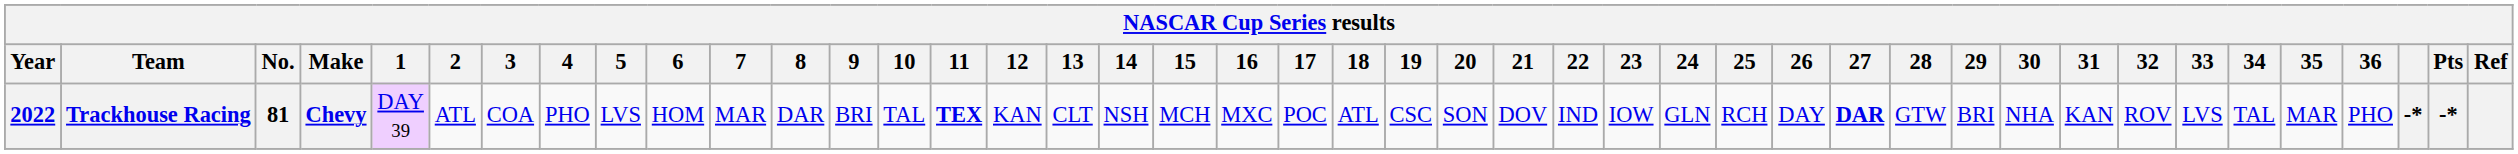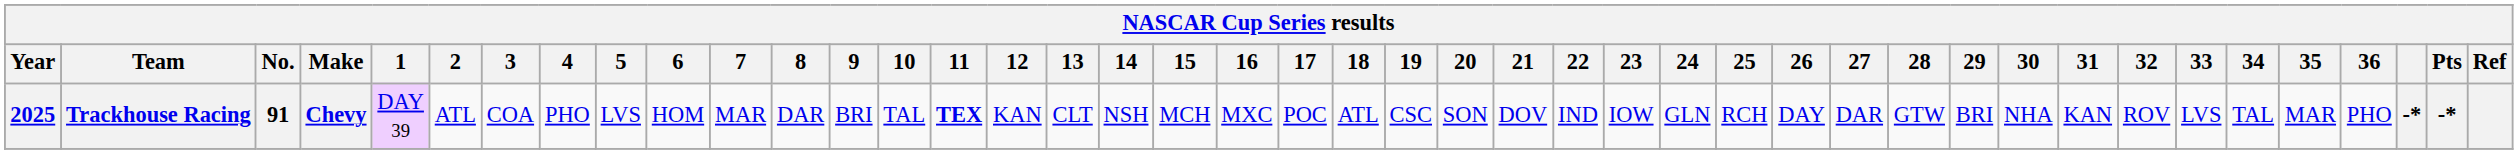 <table class="wikitable" style="text-align:center; font-size:75%">
 <tr>
 <th colspan=45><a href='#'>NASCAR Cup Series</a> results</th>
 </tr>
 <tr>
 <th>Year</th>
 <th>Team</th>
 <th>No.</th>
 <th>Make</th>
 <th>1</th>
 <th>2</th>
 <th>3</th>
 <th>4</th>
 <th>5</th>
 <th>6</th>
 <th>7</th>
 <th>8</th>
 <th>9</th>
 <th>10</th>
 <th>11</th>
 <th>12</th>
 <th>13</th>
 <th>14</th>
 <th>15</th>
 <th>16</th>
 <th>17</th>
 <th>18</th>
 <th>19</th>
 <th>20</th>
 <th>21</th>
 <th>22</th>
 <th>23</th>
 <th>24</th>
 <th>25</th>
 <th>26</th>
 <th>27</th>
 <th>28</th>
 <th>29</th>
 <th>30</th>
 <th>31</th>
 <th>32</th>
 <th>33</th>
 <th>34</th>
 <th>35</th>
 <th>36</th>
 <th></th>
 <th>Pts</th>
 <th>Ref</th>
 </tr>
 <tr>
-<th><a href='#'>2022</a></th>
+<th><a href='#'>2025</a></th>
 <th nowrap><a href='#'>Trackhouse Racing</a></th>
-<th>81</th>
+<th>91</th>
 <th><a href='#'>Chevy</a></th>
 <td style="background:#EFCFFF;"><a href='#'>DAY</a><br><small>39</small></td>
 <td><a href='#'>ATL</a></td>
 <td><a href='#'>COA</a></td>
 <td><a href='#'>PHO</a></td>
 <td><a href='#'>LVS</a></td>
 <td><a href='#'>HOM</a></td>
 <td><a href='#'>MAR</a></td>
 <td><a href='#'>DAR</a></td>
 <td><a href='#'>BRI</a></td>
 <td><a href='#'>TAL</a></td>
 <td><strong><a href='#'>TEX</a></strong></td>
 <td><a href='#'>KAN</a></td>
 <td><a href='#'>CLT</a></td>
 <td><a href='#'>NSH</a></td>
 <td><a href='#'>MCH</a></td>
 <td><a href='#'>MXC</a></td>
 <td><a href='#'>POC</a></td>
 <td><a href='#'>ATL</a></td>
 <td><a href='#'>CSC</a></td>
 <td><a href='#'>SON</a></td>
 <td><a href='#'>DOV</a></td>
 <td><a href='#'>IND</a></td>
 <td><a href='#'>IOW</a></td>
 <td><a href='#'>GLN</a></td>
 <td><a href='#'>RCH</a></td>
 <td><a href='#'>DAY</a></td>
-<td><strong><a href='#'>DAR</a></strong></td>
+<td><a href='#'>DAR</a></td>
 <td><a href='#'>GTW</a></td>
 <td><a href='#'>BRI</a></td>
 <td><a href='#'>NHA</a></td>
 <td><a href='#'>KAN</a></td>
 <td><a href='#'>ROV</a></td>
 <td><a href='#'>LVS</a></td>
 <td><a href='#'>TAL</a></td>
 <td><a href='#'>MAR</a></td>
 <td><a href='#'>PHO</a></td>
 <th>-*</th>
 <th>-*</th>
 <th></th>
 </tr>
 </table>
